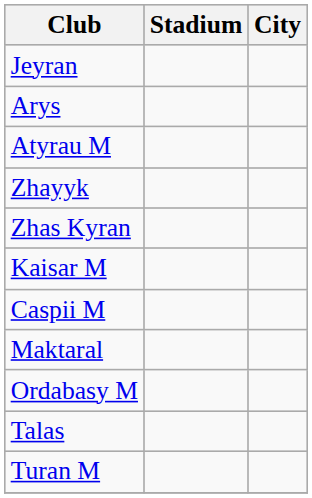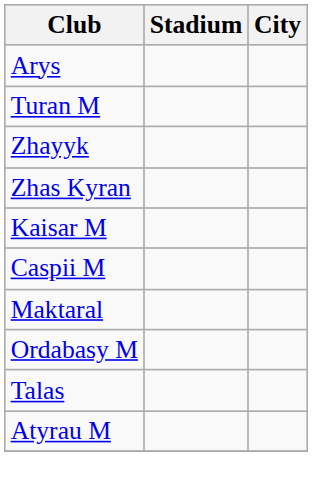 <table class="wikitable">
 <tr>
 <th>Club</th>
 <th>Stadium</th>
 <th>City</th>
 </tr>
 <tr>
-<td><a href='#'>Jeyran</a></td>
-<td></td>
-<td></td>
-</tr>
-<tr>
 <td><a href='#'>Arys</a></td>
 <td></td>
 <td></td>
 </tr>
 <tr>
-<td><a href='#'>Atyrau M</a></td>
+<td><a href='#'>Turan M</a></td>
 <td></td>
 <td></td>
 </tr>
 <tr>
 <td><a href='#'>Zhayyk</a></td>
 <td></td>
 <td></td>
 </tr>
 <tr>
 <td><a href='#'>Zhas Kyran</a></td>
 <td></td>
 <td></td>
 </tr>
 <tr>
 <td><a href='#'>Kaisar M</a></td>
 <td></td>
 <td></td>
 </tr>
 <tr>
 <td><a href='#'>Caspii M</a></td>
 <td></td>
 <td></td>
 </tr>
 <tr>
 <td><a href='#'>Maktaral</a></td>
 <td></td>
 <td></td>
 </tr>
 <tr>
 <td><a href='#'>Ordabasy M</a></td>
 <td></td>
 <td></td>
 </tr>
 <tr>
 <td><a href='#'>Talas</a></td>
 <td></td>
 <td></td>
 </tr>
 <tr>
-<td><a href='#'>Turan M</a></td>
+<td><a href='#'>Atyrau M</a></td>
 <td></td>
 <td></td>
 </tr>
 <tr>
 </tr>
 </table>
